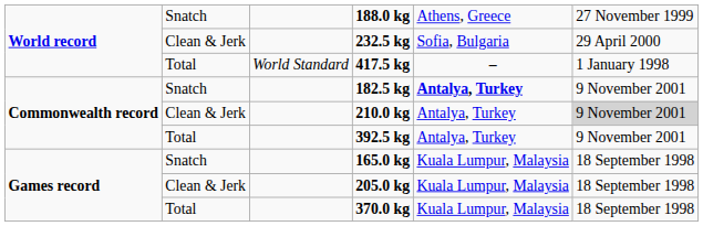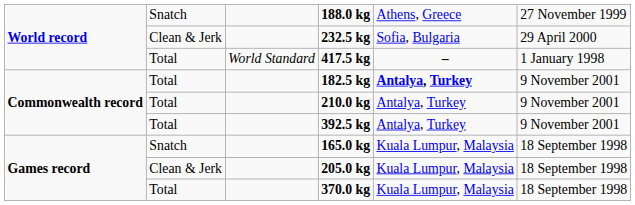 <table class="wikitable">
 <tr>
 <td rowspan=3><strong><a href='#'>World record</a></strong></td>
 <td>Snatch</td>
 <td></td>
 <td><strong>188.0 kg</strong></td>
 <td><a href='#'>Athens</a>, <a href='#'>Greece</a></td>
 <td>27 November 1999</td>
 </tr>
 <tr>
 <td>Clean & Jerk</td>
 <td></td>
 <td><strong>232.5 kg</strong></td>
 <td><a href='#'>Sofia</a>, <a href='#'>Bulgaria</a></td>
 <td>29 April 2000</td>
 </tr>
 <tr>
 <td>Total</td>
 <td align=center><em>World Standard</em></td>
 <td><strong>417.5 kg</strong></td>
 <td align=center><strong>–</strong></td>
 <td>1 January 1998</td>
 </tr>
 <tr>
 <td rowspan=3><strong>Commonwealth record</strong></td>
-<td>Snatch</td>
+<td>Total</td>
 <td></td>
 <td><strong>182.5 kg</strong></td>
 <td><strong><a href='#'>Antalya</a>, <a href='#'>Turkey</a></strong></td>
 <td>9 November 2001</td>
 </tr>
 <tr>
-<td>Clean & Jerk</td>
+<td>Total</td>
 <td></td>
 <td><strong>210.0 kg</strong></td>
 <td><a href='#'>Antalya</a>, <a href='#'>Turkey</a></td>
-<td style="background: lightgrey;">9 November 2001</td>
+<td>9 November 2001</td>
 </tr>
 <tr>
 <td>Total</td>
 <td></td>
 <td><strong>392.5 kg</strong></td>
 <td><a href='#'>Antalya</a>, <a href='#'>Turkey</a></td>
 <td>9 November 2001</td>
 </tr>
 <tr>
 <td rowspan=3><strong>Games record</strong></td>
 <td>Snatch</td>
 <td></td>
 <td><strong>165.0 kg</strong></td>
 <td><a href='#'>Kuala Lumpur</a>, <a href='#'>Malaysia</a></td>
 <td>18 September 1998</td>
 </tr>
 <tr>
 <td>Clean & Jerk</td>
 <td></td>
 <td><strong>205.0 kg</strong></td>
 <td><a href='#'>Kuala Lumpur</a>, <a href='#'>Malaysia</a></td>
 <td>18 September 1998</td>
 </tr>
 <tr>
 <td>Total</td>
 <td></td>
 <td><strong>370.0 kg</strong></td>
 <td><a href='#'>Kuala Lumpur</a>, <a href='#'>Malaysia</a></td>
 <td>18 September 1998</td>
 </tr>
 </table>
